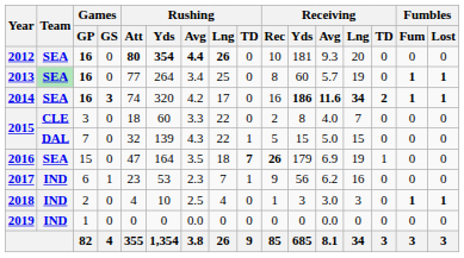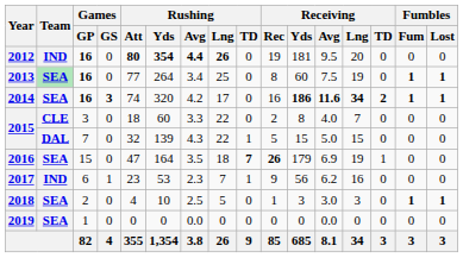 <table class=wikitable style="text-align:center;">
 <tr>
 <th rowspan="2">Year</th>
 <th rowspan="2">Team</th>
 <th colspan="2">Games</th>
 <th colspan="5">Rushing</th>
 <th colspan="5">Receiving</th>
 <th colspan="2">Fumbles</th>
 </tr>
 <tr>
 <th>GP</th>
 <th>GS</th>
 <th>Att</th>
 <th>Yds</th>
 <th>Avg</th>
 <th>Lng</th>
 <th>TD</th>
 <th>Rec</th>
 <th>Yds</th>
 <th>Avg</th>
 <th>Lng</th>
 <th>TD</th>
 <th>Fum</th>
 <th>Lost</th>
 </tr>
 <tr>
 <th><a href='#'>2012</a></th>
-<th><a href='#'>SEA</a></th>
+<th><a href='#'>IND</a></th>
 <td><strong>16</strong></td>
 <td>0</td>
 <td><strong>80</strong></td>
 <td><strong>354</strong></td>
 <td><strong>4.4</strong></td>
 <td><strong>26</strong></td>
 <td>0</td>
-<td>10</td>
+<td>19</td>
 <td>181</td>
-<td>9.3</td>
+<td>9.5</td>
 <td>20</td>
 <td>0</td>
 <td>0</td>
 <td>0</td>
 </tr>
 <tr>
 <th><a href='#'>2013</a></th>
 <th style="background:#afe6ba;"><a href='#'>SEA</a></th>
 <td><strong>16</strong></td>
 <td>0</td>
 <td>77</td>
 <td>264</td>
 <td>3.4</td>
 <td>25</td>
 <td>0</td>
 <td>8</td>
 <td>60</td>
-<td>5.7</td>
+<td>7.5</td>
 <td>19</td>
 <td>0</td>
 <td><strong>1</strong></td>
 <td><strong>1</strong></td>
 </tr>
 <tr>
 <th><a href='#'>2014</a></th>
 <th><a href='#'>SEA</a></th>
 <td><strong>16</strong></td>
 <td><strong>3</strong></td>
 <td>74</td>
 <td>320</td>
 <td>4.2</td>
 <td>17</td>
 <td>0</td>
 <td>16</td>
 <td><strong>186</strong></td>
 <td><strong>11.6</strong></td>
 <td><strong>34</strong></td>
 <td><strong>2</strong></td>
 <td><strong>1</strong></td>
 <td><strong>1</strong></td>
 </tr>
 <tr>
 <th rowspan="2"><a href='#'>2015</a></th>
 <th><a href='#'>CLE</a></th>
 <td>3</td>
 <td>0</td>
 <td>18</td>
 <td>60</td>
 <td>3.3</td>
 <td>22</td>
 <td>0</td>
 <td>2</td>
 <td>8</td>
 <td>4.0</td>
 <td>7</td>
 <td>0</td>
 <td>0</td>
 <td>0</td>
 </tr>
 <tr>
 <th><a href='#'>DAL</a></th>
 <td>7</td>
 <td>0</td>
 <td>32</td>
 <td>139</td>
 <td>4.3</td>
 <td>22</td>
 <td>1</td>
 <td>5</td>
 <td>15</td>
 <td>5.0</td>
 <td>15</td>
 <td>0</td>
 <td>0</td>
 <td>0</td>
 </tr>
 <tr>
 <th><a href='#'>2016</a></th>
 <th><a href='#'>SEA</a></th>
 <td>15</td>
 <td>0</td>
 <td>47</td>
 <td>164</td>
 <td>3.5</td>
 <td>18</td>
 <td><strong>7</strong></td>
 <td><strong>26</strong></td>
 <td>179</td>
 <td>6.9</td>
 <td>19</td>
 <td>1</td>
 <td>0</td>
 <td>0</td>
 </tr>
 <tr>
 <th><a href='#'>2017</a></th>
 <th><a href='#'>IND</a></th>
 <td>6</td>
 <td>1</td>
 <td>23</td>
 <td>53</td>
 <td>2.3</td>
 <td>7</td>
 <td>1</td>
 <td>9</td>
 <td>56</td>
 <td>6.2</td>
 <td>16</td>
 <td>0</td>
 <td>0</td>
 <td>0</td>
 </tr>
 <tr>
 <th><a href='#'>2018</a></th>
-<th><a href='#'>IND</a></th>
+<th><a href='#'>SEA</a></th>
 <td>2</td>
 <td>0</td>
 <td>4</td>
 <td>10</td>
 <td>2.5</td>
-<td>4</td>
+<td>5</td>
 <td>0</td>
 <td>1</td>
 <td>3</td>
 <td>3.0</td>
 <td>3</td>
 <td>0</td>
 <td><strong>1</strong></td>
 <td><strong>1</strong></td>
 </tr>
 <tr>
 <th><a href='#'>2019</a></th>
-<th><a href='#'>IND</a></th>
+<th><a href='#'>SEA</a></th>
 <td>1</td>
 <td>0</td>
 <td>0</td>
 <td>0</td>
 <td>0.0</td>
 <td>0</td>
 <td>0</td>
 <td>0</td>
 <td>0</td>
 <td>0.0</td>
 <td>0</td>
 <td>0</td>
 <td>0</td>
 <td>0</td>
 </tr>
 <tr>
 <th colspan="2"></th>
 <th>82</th>
 <th>4</th>
 <th>355</th>
 <th>1,354</th>
 <th>3.8</th>
 <th>26</th>
 <th>9</th>
 <th>85</th>
 <th>685</th>
 <th>8.1</th>
 <th>34</th>
 <th>3</th>
 <th>3</th>
 <th>3</th>
 </tr>
 </table>
